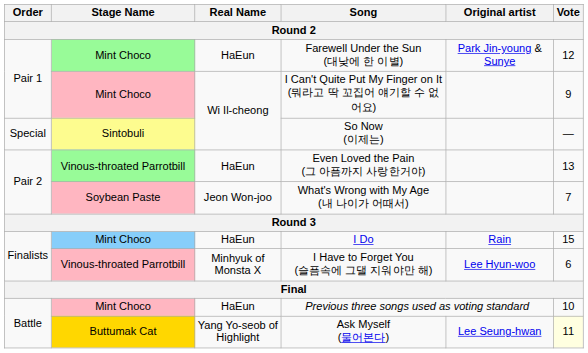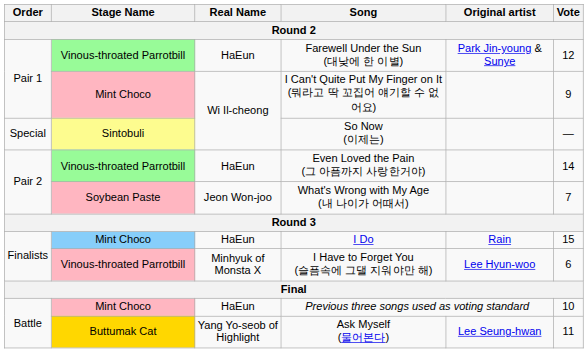 <table class="wikitable" style="text-align:center; width:95%;">
 <tr>
 <th style="width:1%;">Order</th>
 <th style="width:20%;">Stage Name</th>
 <th style="width:12%;">Real Name</th>
 <th style="width:23%;">Song</th>
 <th style="width:15%;">Original artist</th>
 <th style="width:1%;">Vote</th>
 </tr>
 <tr>
 <th colspan=6>Round 2</th>
 </tr>
 <tr>
 <td rowspan=2>Pair 1</td>
-<td bgcolor="palegreen">Mint Choco</td>
+<td bgcolor="palegreen">Vinous-throated Parrotbill</td>
 <td>HaEun</td>
 <td>Farewell Under the Sun<br>(대낮에 한 이별)</td>
 <td><a href='#'>Park Jin-young</a> & <a href='#'>Sunye</a></td>
 <td>12</td>
 </tr>
 <tr>
 <td bgcolor="lightpink">Mint Choco</td>
 <td rowspan=2>Wi Il-cheong</td>
 <td>I Can't Quite Put My Finger on It<br>(뭐라고 딱 꼬집어 얘기할 수 없어요)</td>
 <td></td>
 <td>9</td>
 </tr>
 <tr>
 <td>Special</td>
 <td bgcolor="#FDFC8F">Sintobuli</td>
 <td>So Now <br>(이제는)</td>
 <td></td>
 <td>—</td>
 </tr>
 <tr>
 <td rowspan=2>Pair 2</td>
 <td bgcolor="palegreen">Vinous-throated Parrotbill</td>
 <td>HaEun</td>
 <td>Even Loved the Pain<br>(그 아픔까지 사랑한거야)</td>
 <td></td>
-<td>13</td>
+<td>14</td>
 </tr>
 <tr>
 <td bgcolor="lightpink">Soybean Paste</td>
 <td>Jeon Won-joo</td>
 <td>What's Wrong with My Age<br>(내 나이가 어때서)</td>
 <td></td>
 <td>7</td>
 </tr>
 <tr>
 <th colspan=6>Round 3</th>
 </tr>
 <tr>
 <td rowspan=2>Finalists</td>
 <td bgcolor="lightskyblue">Mint Choco</td>
 <td>HaEun</td>
 <td><a href='#'>I Do</a></td>
 <td><a href='#'>Rain</a></td>
 <td>15</td>
 </tr>
 <tr>
 <td bgcolor="lightpink">Vinous-throated Parrotbill</td>
 <td>Minhyuk of Monsta X</td>
 <td>I Have to Forget You<br>(슬픔속에 그댈 지워야만 해)</td>
 <td><a href='#'>Lee Hyun-woo</a></td>
 <td>6</td>
 </tr>
 <tr>
 <th colspan=6>Final</th>
 </tr>
 <tr>
 <td rowspan=2>Battle</td>
 <td bgcolor="lightpink">Mint Choco</td>
 <td>HaEun</td>
 <td colspan=2><em>Previous three songs used as voting standard</em></td>
 <td>10</td>
 </tr>
 <tr>
 <td bgcolor="gold">Buttumak Cat</td>
 <td>Yang Yo-seob of Highlight</td>
 <td>Ask Myself<br>(<a href='#'>물어본다</a>)</td>
 <td><a href='#'>Lee Seung-hwan</a></td>
-<td style="background: lightyellow;">11</td>
+<td>11</td>
 </tr>
 </table>
